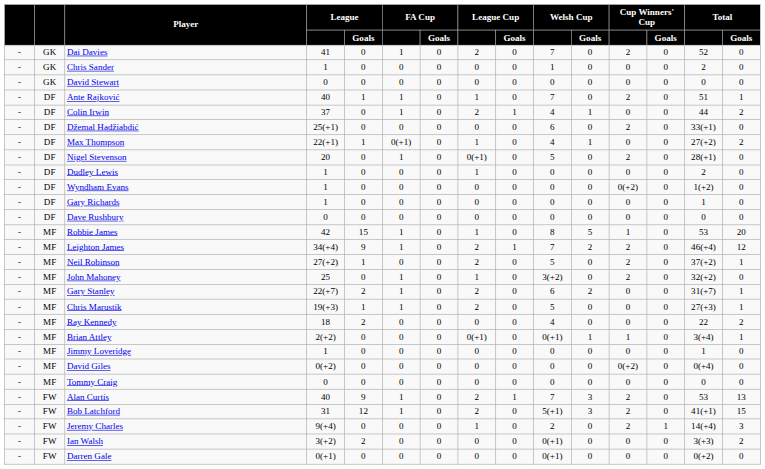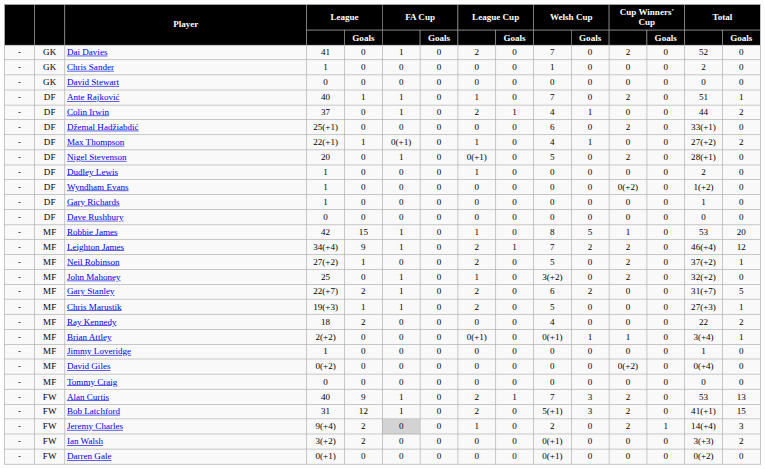 <table class="wikitable"  style="text-align:center; font-size:90%; width:95%;">
 <tr>
 <th rowspan="2" style="background:#000000; color:#FFFFFF; width: 4%"></th>
 <th rowspan="2" style="background:#000000; color:#FFFFFF; width: 4%"></th>
 <th rowspan="2" style="background:#000000; color:#FFFFFF;">Player</th>
 <th colspan="2" style="background:#000000; color:#FFFFFF;">League</th>
 <th colspan="2" style="background:#000000; color:#FFFFFF;">FA Cup</th>
 <th colspan="2" style="background:#000000; color:#FFFFFF;">League Cup</th>
 <th colspan="2" style="background:#000000; color:#FFFFFF;">Welsh Cup</th>
 <th colspan="2" style="background:#000000; color:#FFFFFF;">Cup Winners' Cup</th>
 <th colspan="2" style="background:#000000; color:#FFFFFF;">Total</th>
 </tr>
 <tr>
 <th style="background:#000000; color:#FFFFFF; width: 5%;"></th>
 <th style="background:#000000; color:#FFFFFF; width: 5%;">Goals</th>
 <th style="background:#000000; color:#FFFFFF; width: 5%;"></th>
 <th style="background:#000000; color:#FFFFFF; width: 5%;">Goals</th>
 <th style="background:#000000; color:#FFFFFF; width: 5%;"></th>
 <th style="background:#000000; color:#FFFFFF; width: 5%;">Goals</th>
 <th style="background:#000000; color:#FFFFFF; width: 5%;"></th>
 <th style="background:#000000; color:#FFFFFF; width: 5%;">Goals</th>
 <th style="background:#000000; color:#FFFFFF; width: 5%;"></th>
 <th style="background:#000000; color:#FFFFFF; width: 5%;">Goals</th>
 <th style="background:#000000; color:#FFFFFF; width: 5%;"></th>
 <th style="background:#000000; color:#FFFFFF; width: 5%;">Goals</th>
 </tr>
 <tr>
 <td>-</td>
 <td>GK</td>
 <td style="text-align:left;"> <a href='#'>Dai Davies</a></td>
 <td>41</td>
 <td>0</td>
 <td>1</td>
 <td>0</td>
 <td>2</td>
 <td>0</td>
 <td>7</td>
 <td>0</td>
 <td>2</td>
 <td>0</td>
 <td>52</td>
 <td>0</td>
 </tr>
 <tr>
 <td>-</td>
 <td>GK</td>
 <td style="text-align:left;"> <a href='#'>Chris Sander</a></td>
 <td>1</td>
 <td>0</td>
 <td>0</td>
 <td>0</td>
 <td>0</td>
 <td>0</td>
 <td>1</td>
 <td>0</td>
 <td>0</td>
 <td>0</td>
 <td>2</td>
 <td>0</td>
 </tr>
 <tr>
 <td>-</td>
 <td>GK</td>
 <td style="text-align:left;"> <a href='#'>David Stewart</a></td>
 <td>0</td>
 <td>0</td>
 <td>0</td>
 <td>0</td>
 <td>0</td>
 <td>0</td>
 <td>0</td>
 <td>0</td>
 <td>0</td>
 <td>0</td>
 <td>0</td>
 <td>0</td>
 </tr>
 <tr>
 <td>-</td>
 <td>DF</td>
 <td style="text-align:left;"> <a href='#'>Ante Rajković</a></td>
 <td>40</td>
 <td>1</td>
 <td>1</td>
 <td>0</td>
 <td>1</td>
 <td>0</td>
 <td>7</td>
 <td>0</td>
 <td>2</td>
 <td>0</td>
 <td>51</td>
 <td>1</td>
 </tr>
 <tr>
 <td>-</td>
 <td>DF</td>
 <td style="text-align:left;"> <a href='#'>Colin Irwin</a></td>
 <td>37</td>
 <td>0</td>
 <td>1</td>
 <td>0</td>
 <td>2</td>
 <td>1</td>
 <td>4</td>
 <td>1</td>
 <td>0</td>
 <td>0</td>
 <td>44</td>
 <td>2</td>
 </tr>
 <tr>
 <td>-</td>
 <td>DF</td>
 <td style="text-align:left;"> <a href='#'>Džemal Hadžiabdić</a></td>
 <td>25(+1)</td>
 <td>0</td>
 <td>0</td>
 <td>0</td>
 <td>0</td>
 <td>0</td>
 <td>6</td>
 <td>0</td>
 <td>2</td>
 <td>0</td>
 <td>33(+1)</td>
 <td>0</td>
 </tr>
 <tr>
 <td>-</td>
 <td>DF</td>
 <td style="text-align:left;"> <a href='#'>Max Thompson</a></td>
 <td>22(+1)</td>
 <td>1</td>
 <td>0(+1)</td>
 <td>0</td>
 <td>1</td>
 <td>0</td>
 <td>4</td>
 <td>1</td>
 <td>0</td>
 <td>0</td>
 <td>27(+2)</td>
 <td>2</td>
 </tr>
 <tr>
 <td>-</td>
 <td>DF</td>
 <td style="text-align:left;"> <a href='#'>Nigel Stevenson</a></td>
 <td>20</td>
 <td>0</td>
 <td>1</td>
 <td>0</td>
 <td>0(+1)</td>
 <td>0</td>
 <td>5</td>
 <td>0</td>
 <td>2</td>
 <td>0</td>
 <td>28(+1)</td>
 <td>0</td>
 </tr>
 <tr>
 <td>-</td>
 <td>DF</td>
 <td style="text-align:left;"> <a href='#'>Dudley Lewis</a></td>
 <td>1</td>
 <td>0</td>
 <td>0</td>
 <td>0</td>
 <td>1</td>
 <td>0</td>
 <td>0</td>
 <td>0</td>
 <td>0</td>
 <td>0</td>
 <td>2</td>
 <td>0</td>
 </tr>
 <tr>
 <td>-</td>
 <td>DF</td>
 <td style="text-align:left;"> <a href='#'>Wyndham Evans</a></td>
 <td>1</td>
 <td>0</td>
 <td>0</td>
 <td>0</td>
 <td>0</td>
 <td>0</td>
 <td>0</td>
 <td>0</td>
 <td>0(+2)</td>
 <td>0</td>
 <td>1(+2)</td>
 <td>0</td>
 </tr>
 <tr>
 <td>-</td>
 <td>DF</td>
 <td style="text-align:left;"> <a href='#'>Gary Richards</a></td>
 <td>1</td>
 <td>0</td>
 <td>0</td>
 <td>0</td>
 <td>0</td>
 <td>0</td>
 <td>0</td>
 <td>0</td>
 <td>0</td>
 <td>0</td>
 <td>1</td>
 <td>0</td>
 </tr>
 <tr>
 <td>-</td>
 <td>DF</td>
 <td style="text-align:left;"> <a href='#'>Dave Rushbury</a></td>
 <td>0</td>
 <td>0</td>
 <td>0</td>
 <td>0</td>
 <td>0</td>
 <td>0</td>
 <td>0</td>
 <td>0</td>
 <td>0</td>
 <td>0</td>
 <td>0</td>
 <td>0</td>
 </tr>
 <tr>
 <td>-</td>
 <td>MF</td>
 <td style="text-align:left;"> <a href='#'>Robbie James</a></td>
 <td>42</td>
 <td>15</td>
 <td>1</td>
 <td>0</td>
 <td>1</td>
 <td>0</td>
 <td>8</td>
 <td>5</td>
 <td>1</td>
 <td>0</td>
 <td>53</td>
 <td>20</td>
 </tr>
 <tr>
 <td>-</td>
 <td>MF</td>
 <td style="text-align:left;"> <a href='#'>Leighton James</a></td>
 <td>34(+4)</td>
 <td>9</td>
 <td>1</td>
 <td>0</td>
 <td>2</td>
 <td>1</td>
 <td>7</td>
 <td>2</td>
 <td>2</td>
 <td>0</td>
 <td>46(+4)</td>
 <td>12</td>
 </tr>
 <tr>
 <td>-</td>
 <td>MF</td>
 <td style="text-align:left;"> <a href='#'>Neil Robinson</a></td>
 <td>27(+2)</td>
 <td>1</td>
 <td>0</td>
 <td>0</td>
 <td>2</td>
 <td>0</td>
 <td>5</td>
 <td>0</td>
 <td>2</td>
 <td>0</td>
 <td>37(+2)</td>
 <td>1</td>
 </tr>
 <tr>
 <td>-</td>
 <td>MF</td>
 <td style="text-align:left;"> <a href='#'>John Mahoney</a></td>
 <td>25</td>
 <td>0</td>
 <td>1</td>
 <td>0</td>
 <td>1</td>
 <td>0</td>
 <td>3(+2)</td>
 <td>0</td>
 <td>2</td>
 <td>0</td>
 <td>32(+2)</td>
 <td>0</td>
 </tr>
 <tr>
 <td>-</td>
 <td>MF</td>
 <td style="text-align:left;"> <a href='#'>Gary Stanley</a></td>
 <td>22(+7)</td>
 <td>2</td>
 <td>1</td>
 <td>0</td>
 <td>2</td>
 <td>0</td>
 <td>6</td>
 <td>2</td>
 <td>0</td>
 <td>0</td>
 <td>31(+7)</td>
-<td>1</td>
+<td>5</td>
 </tr>
 <tr>
 <td>-</td>
 <td>MF</td>
 <td style="text-align:left;"> <a href='#'>Chris Marustik</a></td>
 <td>19(+3)</td>
 <td>1</td>
 <td>1</td>
 <td>0</td>
 <td>2</td>
 <td>0</td>
 <td>5</td>
 <td>0</td>
 <td>0</td>
 <td>0</td>
 <td>27(+3)</td>
 <td>1</td>
 </tr>
 <tr>
 <td>-</td>
 <td>MF</td>
 <td style="text-align:left;"> <a href='#'>Ray Kennedy</a></td>
 <td>18</td>
 <td>2</td>
 <td>0</td>
 <td>0</td>
 <td>0</td>
 <td>0</td>
 <td>4</td>
 <td>0</td>
 <td>0</td>
 <td>0</td>
 <td>22</td>
 <td>2</td>
 </tr>
 <tr>
 <td>-</td>
 <td>MF</td>
 <td style="text-align:left;"> <a href='#'>Brian Attley</a></td>
 <td>2(+2)</td>
 <td>0</td>
 <td>0</td>
 <td>0</td>
 <td>0(+1)</td>
 <td>0</td>
 <td>0(+1)</td>
 <td>1</td>
 <td>1</td>
 <td>0</td>
 <td>3(+4)</td>
 <td>1</td>
 </tr>
 <tr>
 <td>-</td>
 <td>MF</td>
 <td style="text-align:left;"> <a href='#'>Jimmy Loveridge</a></td>
 <td>1</td>
 <td>0</td>
 <td>0</td>
 <td>0</td>
 <td>0</td>
 <td>0</td>
 <td>0</td>
 <td>0</td>
 <td>0</td>
 <td>0</td>
 <td>1</td>
 <td>0</td>
 </tr>
 <tr>
 <td>-</td>
 <td>MF</td>
 <td style="text-align:left;"> <a href='#'>David Giles</a></td>
 <td>0(+2)</td>
 <td>0</td>
 <td>0</td>
 <td>0</td>
 <td>0</td>
 <td>0</td>
 <td>0</td>
 <td>0</td>
 <td>0(+2)</td>
 <td>0</td>
 <td>0(+4)</td>
 <td>0</td>
 </tr>
 <tr>
 <td>-</td>
 <td>MF</td>
 <td style="text-align:left;"> <a href='#'>Tommy Craig</a></td>
 <td>0</td>
 <td>0</td>
 <td>0</td>
 <td>0</td>
 <td>0</td>
 <td>0</td>
 <td>0</td>
 <td>0</td>
 <td>0</td>
 <td>0</td>
 <td>0</td>
 <td>0</td>
 </tr>
 <tr>
 <td>-</td>
 <td>FW</td>
 <td style="text-align:left;"> <a href='#'>Alan Curtis</a></td>
 <td>40</td>
 <td>9</td>
 <td>1</td>
 <td>0</td>
 <td>2</td>
 <td>1</td>
 <td>7</td>
 <td>3</td>
 <td>2</td>
 <td>0</td>
 <td>53</td>
 <td>13</td>
 </tr>
 <tr>
 <td>-</td>
 <td>FW</td>
 <td style="text-align:left;"> <a href='#'>Bob Latchford</a></td>
 <td>31</td>
 <td>12</td>
 <td>1</td>
 <td>0</td>
 <td>2</td>
 <td>0</td>
 <td>5(+1)</td>
 <td>3</td>
 <td>2</td>
 <td>0</td>
 <td>41(+1)</td>
 <td>15</td>
 </tr>
 <tr>
 <td>-</td>
 <td>FW</td>
 <td style="text-align:left;"> <a href='#'>Jeremy Charles</a></td>
 <td>9(+4)</td>
-<td>0</td>
-<td>0</td>
+<td>2</td>
+<td style="background: lightgrey;">0</td>
 <td>0</td>
 <td>1</td>
 <td>0</td>
 <td>2</td>
 <td>0</td>
 <td>2</td>
 <td>1</td>
 <td>14(+4)</td>
 <td>3</td>
 </tr>
 <tr>
 <td>-</td>
 <td>FW</td>
 <td style="text-align:left;"> <a href='#'>Ian Walsh</a></td>
 <td>3(+2)</td>
 <td>2</td>
 <td>0</td>
 <td>0</td>
 <td>0</td>
 <td>0</td>
 <td>0(+1)</td>
 <td>0</td>
 <td>0</td>
 <td>0</td>
 <td>3(+3)</td>
 <td>2</td>
 </tr>
 <tr>
 <td>-</td>
 <td>FW</td>
 <td style="text-align:left;"> <a href='#'>Darren Gale</a></td>
 <td>0(+1)</td>
 <td>0</td>
 <td>0</td>
 <td>0</td>
 <td>0</td>
 <td>0</td>
 <td>0(+1)</td>
 <td>0</td>
 <td>0</td>
 <td>0</td>
 <td>0(+2)</td>
 <td>0</td>
 </tr>
 </table>
